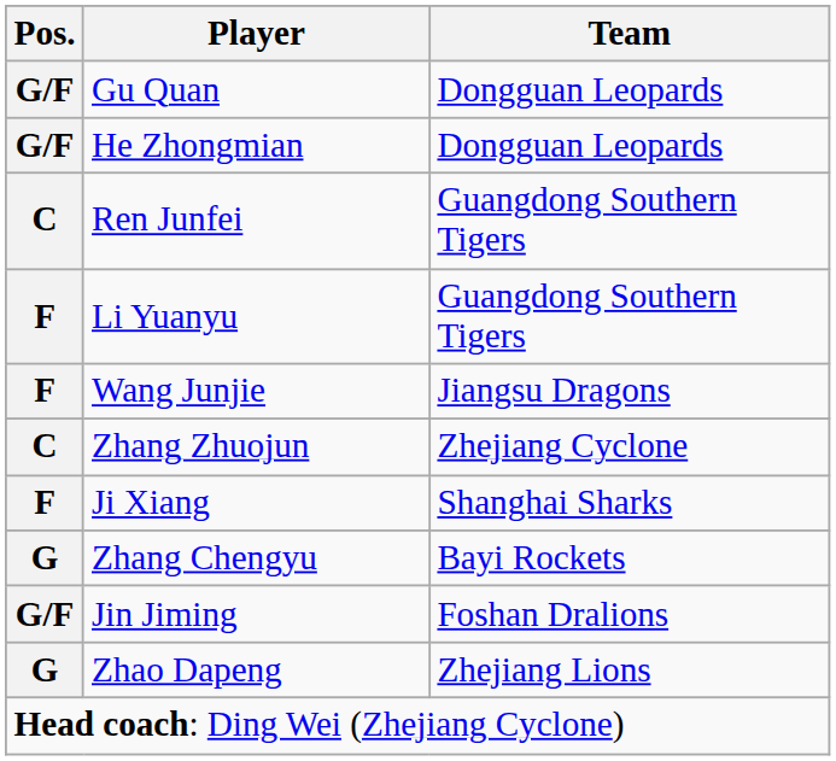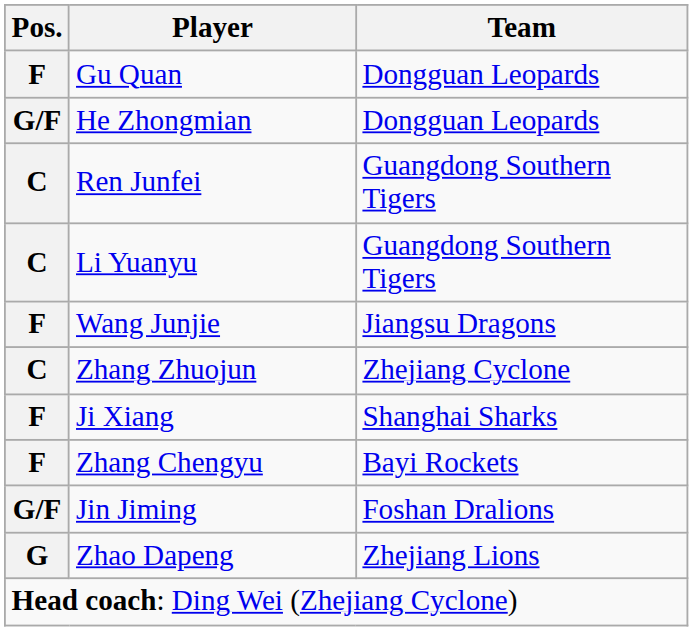 <table class="wikitable">
 <tr>
 <th>Pos.</th>
 <th width=150>Player</th>
 <th width=175>Team</th>
 </tr>
 <tr>
-<th>G/F</th>
+<th>F</th>
 <td> <a href='#'>Gu Quan</a></td>
 <td><a href='#'>Dongguan Leopards</a></td>
 </tr>
 <tr>
 <th>G/F</th>
 <td> <a href='#'>He Zhongmian</a></td>
 <td><a href='#'>Dongguan Leopards</a></td>
 </tr>
 <tr>
 <th>C</th>
 <td> <a href='#'>Ren Junfei</a></td>
 <td><a href='#'>Guangdong Southern Tigers</a></td>
 </tr>
 <tr>
-<th>F</th>
+<th>C</th>
 <td> <a href='#'>Li Yuanyu</a></td>
 <td><a href='#'>Guangdong Southern Tigers</a></td>
 </tr>
 <tr>
 <th>F</th>
 <td> <a href='#'>Wang Junjie</a></td>
 <td><a href='#'>Jiangsu Dragons</a></td>
 </tr>
 <tr>
 <th>C</th>
 <td> <a href='#'>Zhang Zhuojun</a></td>
 <td><a href='#'>Zhejiang Cyclone</a></td>
 </tr>
 <tr>
 <th>F</th>
 <td> <a href='#'>Ji Xiang</a></td>
 <td><a href='#'>Shanghai Sharks</a></td>
 </tr>
 <tr>
-<th>G</th>
+<th>F</th>
 <td> <a href='#'>Zhang Chengyu</a></td>
 <td><a href='#'>Bayi Rockets</a></td>
 </tr>
 <tr>
 <th>G/F</th>
 <td> <a href='#'>Jin Jiming</a></td>
 <td><a href='#'>Foshan Dralions</a></td>
 </tr>
 <tr>
 <th>G</th>
 <td> <a href='#'>Zhao Dapeng</a></td>
 <td><a href='#'>Zhejiang Lions</a></td>
 </tr>
 <tr>
 <td colspan="5"><strong>Head coach</strong>:  <a href='#'>Ding Wei</a> (<a href='#'>Zhejiang Cyclone</a>)</td>
 </tr>
 </table>
